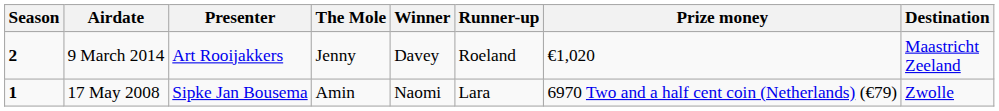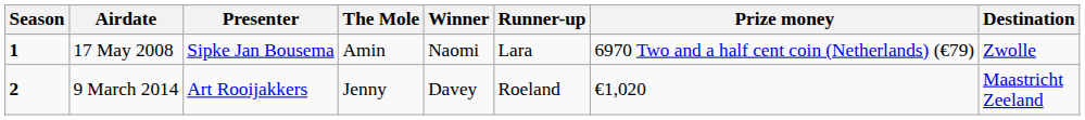 <table class="wikitable">
 <tr>
 <th>Season</th>
 <th>Airdate</th>
 <th>Presenter</th>
 <th>The Mole</th>
 <th>Winner</th>
 <th>Runner-up</th>
 <th>Prize money</th>
 <th>Destination</th>
 </tr>
 <tr>
+<td><strong>1</strong></td>
+<td>17 May 2008</td>
+<td><a href='#'>Sipke Jan Bousema</a></td>
+<td>Amin</td>
+<td>Naomi</td>
+<td>Lara</td>
+<td>6970 <a href='#'>Two and a half cent coin (Netherlands)</a> (€79)</td>
+<td> <a href='#'>Zwolle</a></td>
+</tr>
+<tr>
 <td><strong>2</strong></td>
 <td>9 March 2014</td>
 <td><a href='#'>Art Rooijakkers</a></td>
 <td>Jenny</td>
 <td>Davey</td>
 <td>Roeland</td>
 <td>€1,020</td>
 <td> <a href='#'>Maastricht</a><br> <a href='#'>Zeeland</a></td>
 </tr>
-<tr>
-<td><strong>1</strong></td>
-<td>17 May 2008</td>
-<td><a href='#'>Sipke Jan Bousema</a></td>
-<td>Amin</td>
-<td>Naomi</td>
-<td>Lara</td>
-<td>6970 <a href='#'>Two and a half cent coin (Netherlands)</a> (€79)</td>
-<td> <a href='#'>Zwolle</a></td>
-</tr>
 </table>
